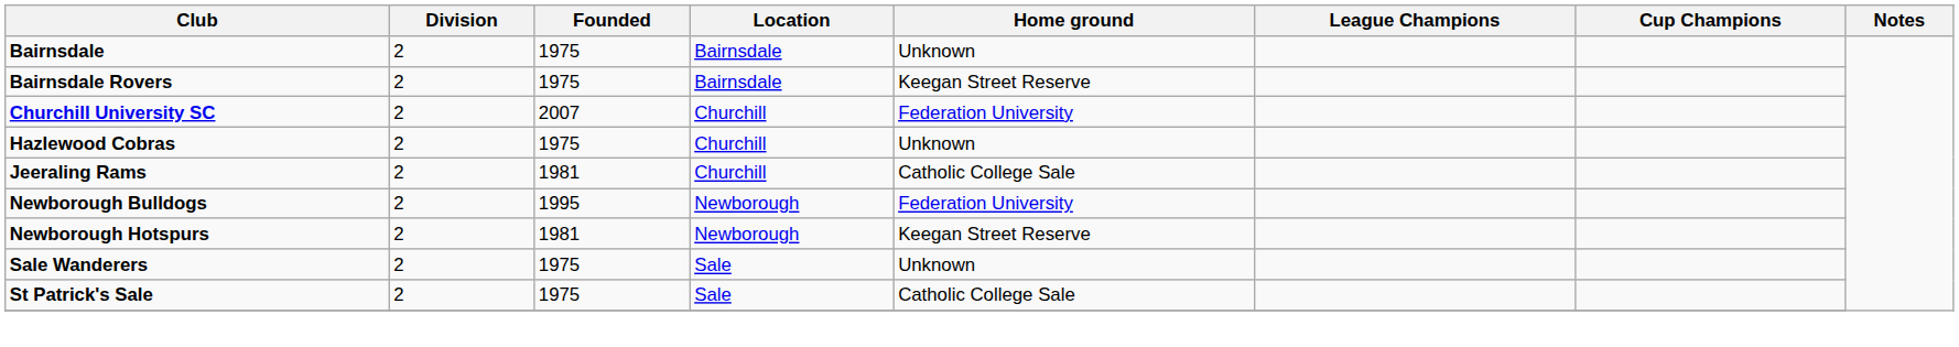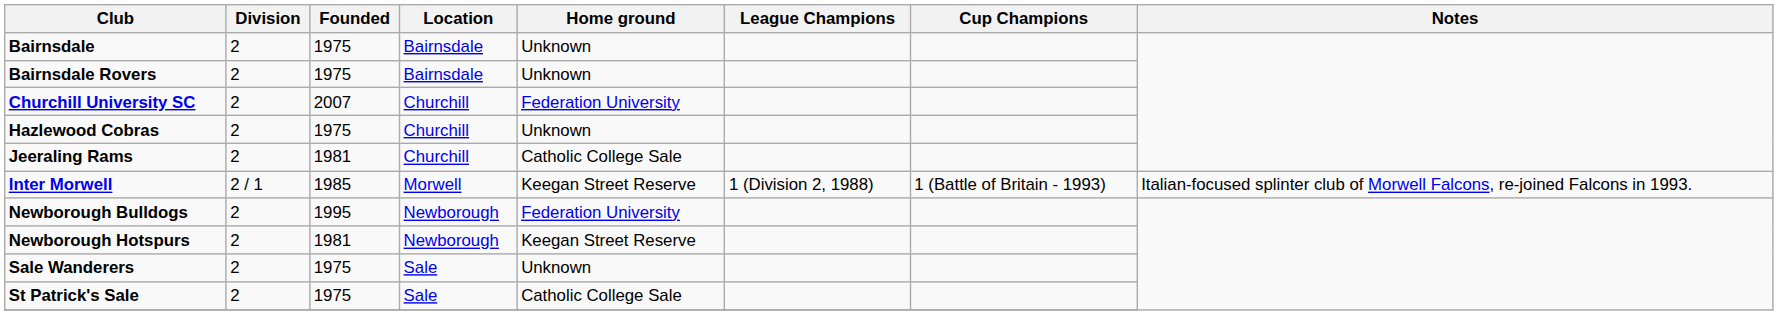 <table class="wikitable sortable" style="width:100%; text-align:left;font-size:75%;">
 <tr>
 <th>Club</th>
 <th>Division</th>
 <th>Founded</th>
 <th>Location</th>
 <th>Home ground</th>
 <th>League Champions</th>
 <th>Cup Champions</th>
 <th>Notes</th>
 </tr>
 <tr>
 <td><strong>Bairnsdale</strong></td>
 <td>2</td>
 <td>1975</td>
 <td><a href='#'>Bairnsdale</a></td>
 <td>Unknown</td>
 <td></td>
 <td></td>
 </tr>
 <tr>
 <td><strong>Bairnsdale Rovers</strong></td>
 <td>2</td>
 <td>1975</td>
 <td><a href='#'>Bairnsdale</a></td>
-<td>Keegan Street Reserve</td>
+<td>Unknown</td>
 <td></td>
 <td></td>
 </tr>
 <tr>
 <td><strong><a href='#'>Churchill University SC</a></strong></td>
 <td>2</td>
 <td>2007</td>
 <td><a href='#'>Churchill</a></td>
 <td><a href='#'>Federation University</a></td>
 <td></td>
 <td></td>
 </tr>
 <tr>
 <td><strong>Hazlewood Cobras</strong></td>
 <td>2</td>
 <td>1975</td>
 <td><a href='#'>Churchill</a></td>
 <td>Unknown</td>
 <td></td>
 <td></td>
 </tr>
 <tr>
 <td><strong>Jeeraling Rams</strong></td>
 <td>2</td>
 <td>1981</td>
 <td><a href='#'>Churchill</a></td>
 <td>Catholic College Sale</td>
 <td></td>
 <td></td>
+</tr>
+<tr>
+<td><strong><a href='#'>Inter Morwell</a></strong></td>
+<td>2 / 1</td>
+<td>1985</td>
+<td><a href='#'>Morwell</a></td>
+<td>Keegan Street Reserve</td>
+<td>1 (Division 2, 1988)</td>
+<td>1 (Battle of Britain - 1993)</td>
+<td>Italian-focused splinter club of <a href='#'>Morwell Falcons</a>, re-joined Falcons in 1993.</td>
 </tr>
 <tr>
 <td><strong>Newborough Bulldogs</strong></td>
 <td>2</td>
 <td>1995</td>
 <td><a href='#'>Newborough</a></td>
 <td><a href='#'>Federation University</a></td>
 <td></td>
 <td></td>
 </tr>
 <tr>
 <td><strong>Newborough Hotspurs</strong></td>
 <td>2</td>
 <td>1981</td>
 <td><a href='#'>Newborough</a></td>
 <td>Keegan Street Reserve</td>
 <td></td>
 <td></td>
 </tr>
 <tr>
 <td><strong>Sale Wanderers</strong></td>
 <td>2</td>
 <td>1975</td>
 <td><a href='#'>Sale</a></td>
 <td>Unknown</td>
 <td></td>
 <td></td>
 </tr>
 <tr>
 <td><strong>St Patrick's Sale</strong></td>
 <td>2</td>
 <td>1975</td>
 <td><a href='#'>Sale</a></td>
 <td>Catholic College Sale</td>
 <td></td>
 <td></td>
 </tr>
 <tr>
 </tr>
 </table>
